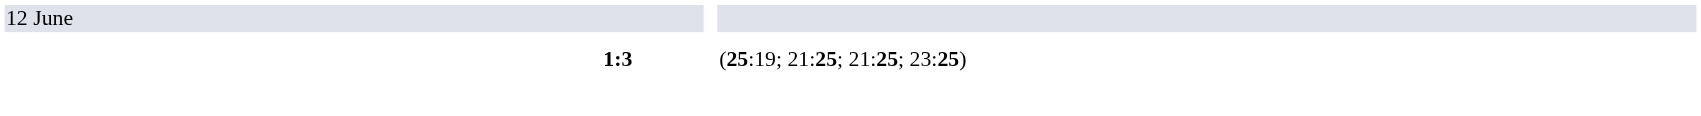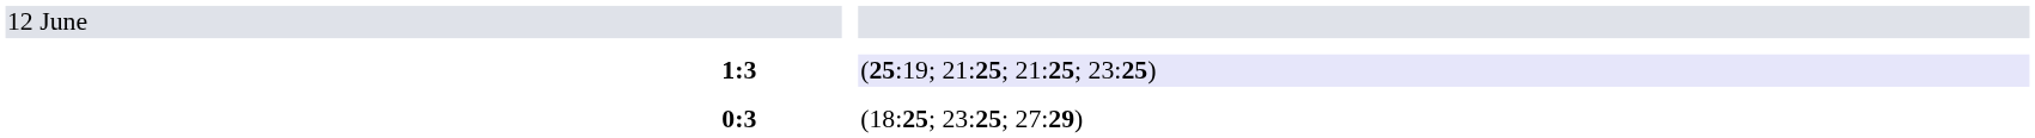 <table width=100% cellspacing=10>
 <tr>
 <th width=20%></th>
 <th width=12%></th>
 <th></th>
 </tr>
 <tr bgcolor="#dfe2e9">
 <td colspan="4">12 June</td>
 <td></td>
 </tr>
 <tr>
 <td></td>
 <td align=right></td>
 <td align=center><strong>1:3</strong></td>
 <td><strong></strong></td>
-<td>(<strong>25</strong>:19; 21:<strong>25</strong>; 21:<strong>25</strong>; 23:<strong>25</strong>)</td>
+<td style="background: lavender;">(<strong>25</strong>:19; 21:<strong>25</strong>; 21:<strong>25</strong>; 23:<strong>25</strong>)</td>
+</tr>
+<tr>
+<td></td>
+<td align=right></td>
+<td align=center><strong>0:3</strong></td>
+<td></td>
+<td>(18:<strong>25</strong>; 23:<strong>25</strong>; 27:<strong>29</strong>)</td>
 </tr>
 </table>
